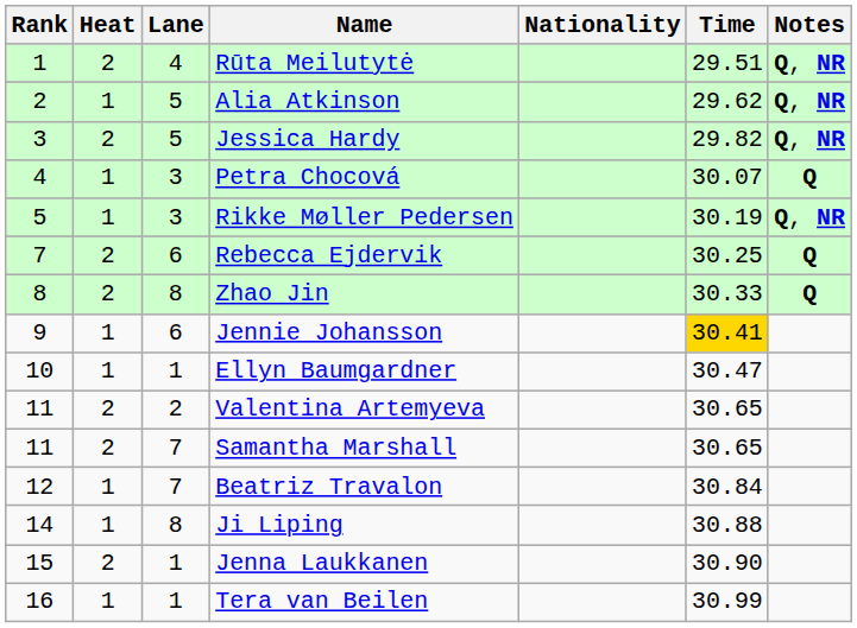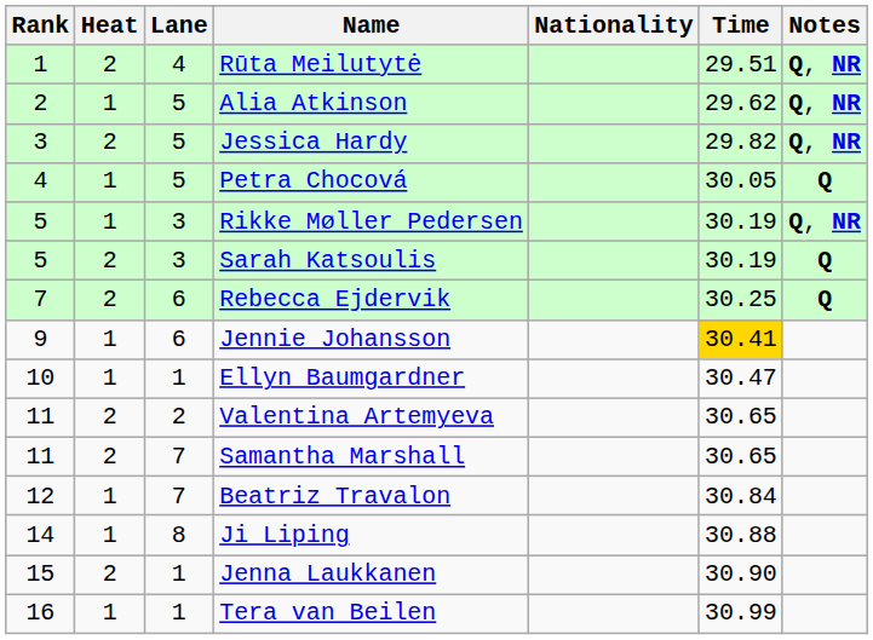 <table class="wikitable sortable" style="text-align:center">
 <tr>
 <th>Rank</th>
 <th>Heat</th>
 <th>Lane</th>
 <th>Name</th>
 <th>Nationality</th>
 <th>Time</th>
 <th>Notes</th>
 </tr>
 <tr bgcolor=ccffcc>
 <td>1</td>
 <td>2</td>
 <td>4</td>
 <td align=left><a href='#'>Rūta Meilutytė</a></td>
 <td align=left></td>
 <td>29.51</td>
 <td><strong>Q</strong>, <strong><a href='#'>NR</a></strong></td>
 </tr>
 <tr bgcolor=ccffcc>
 <td>2</td>
 <td>1</td>
 <td>5</td>
 <td align=left><a href='#'>Alia Atkinson</a></td>
 <td align=left></td>
 <td>29.62</td>
 <td><strong>Q</strong>, <strong><a href='#'>NR</a></strong></td>
 </tr>
 <tr bgcolor=ccffcc>
 <td>3</td>
 <td>2</td>
 <td>5</td>
 <td align=left><a href='#'>Jessica Hardy</a></td>
 <td align=left></td>
 <td>29.82</td>
 <td><strong>Q</strong>, <strong><a href='#'>NR</a></strong></td>
 </tr>
 <tr bgcolor=ccffcc>
 <td>4</td>
 <td>1</td>
-<td>3</td>
+<td>5</td>
 <td align=left><a href='#'>Petra Chocová</a></td>
 <td align=left></td>
-<td>30.07</td>
+<td>30.05</td>
 <td><strong>Q</strong></td>
 </tr>
 <tr bgcolor=ccffcc>
 <td>5</td>
 <td>1</td>
 <td>3</td>
 <td align=left><a href='#'>Rikke Møller Pedersen</a></td>
 <td align=left></td>
 <td>30.19</td>
 <td><strong>Q</strong>, <strong><a href='#'>NR</a></strong></td>
 </tr>
 <tr bgcolor=ccffcc>
+<td>5</td>
+<td>2</td>
+<td>3</td>
+<td align=left><a href='#'>Sarah Katsoulis</a></td>
+<td align=left></td>
+<td>30.19</td>
+<td><strong>Q</strong></td>
+</tr>
+<tr bgcolor=ccffcc>
 <td>7</td>
 <td>2</td>
 <td>6</td>
 <td align=left><a href='#'>Rebecca Ejdervik</a></td>
 <td align=left></td>
 <td>30.25</td>
-<td><strong>Q</strong></td>
-</tr>
-<tr bgcolor=ccffcc>
-<td>8</td>
-<td>2</td>
-<td>8</td>
-<td align=left><a href='#'>Zhao Jin</a></td>
-<td align=left></td>
-<td>30.33</td>
 <td><strong>Q</strong></td>
 </tr>
 <tr>
 <td>9</td>
 <td>1</td>
 <td>6</td>
 <td align=left><a href='#'>Jennie Johansson</a></td>
 <td align=left></td>
 <td style="background: gold;">30.41</td>
 <td></td>
 </tr>
 <tr>
 <td>10</td>
 <td>1</td>
 <td>1</td>
 <td align=left><a href='#'>Ellyn Baumgardner</a></td>
 <td align=left></td>
 <td>30.47</td>
 <td></td>
 </tr>
 <tr>
 <td>11</td>
 <td>2</td>
 <td>2</td>
 <td align=left><a href='#'>Valentina Artemyeva</a></td>
 <td align=left></td>
 <td>30.65</td>
 <td></td>
 </tr>
 <tr>
 <td>11</td>
 <td>2</td>
 <td>7</td>
 <td align=left><a href='#'>Samantha Marshall</a></td>
 <td align=left></td>
 <td>30.65</td>
 <td></td>
 </tr>
 <tr>
 <td>12</td>
 <td>1</td>
 <td>7</td>
 <td align=left><a href='#'>Beatriz Travalon</a></td>
 <td align=left></td>
 <td>30.84</td>
 <td></td>
 </tr>
 <tr>
 <td>14</td>
 <td>1</td>
 <td>8</td>
 <td align=left><a href='#'>Ji Liping</a></td>
 <td align=left></td>
 <td>30.88</td>
 <td></td>
 </tr>
 <tr>
 <td>15</td>
 <td>2</td>
 <td>1</td>
 <td align=left><a href='#'>Jenna Laukkanen</a></td>
 <td align=left></td>
 <td>30.90</td>
 <td></td>
 </tr>
 <tr>
 <td>16</td>
 <td>1</td>
 <td>1</td>
 <td align=left><a href='#'>Tera van Beilen</a></td>
 <td align=left></td>
 <td>30.99</td>
 <td></td>
 </tr>
 </table>
